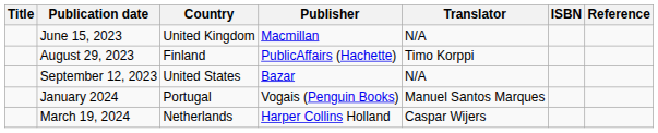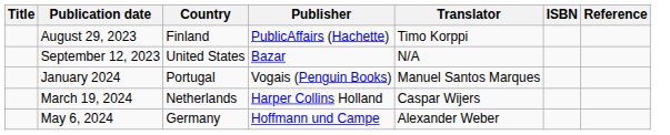 <table class="wikitable">
 <tr>
 <th>Title</th>
 <th>Publication date</th>
 <th>Country</th>
 <th>Publisher</th>
 <th>Translator</th>
 <th>ISBN</th>
 <th>Reference</th>
-</tr>
-<tr>
-<td></td>
-<td>June 15, 2023</td>
-<td>United Kingdom</td>
-<td><a href='#'>Macmillan</a></td>
-<td>N/A</td>
-<td></td>
-<td></td>
 </tr>
 <tr>
 <td></td>
 <td>August 29, 2023</td>
 <td>Finland</td>
 <td><a href='#'>PublicAffairs</a> (<a href='#'>Hachette</a>)</td>
 <td>Timo Korppi</td>
 <td></td>
 <td></td>
 </tr>
 <tr>
 <td></td>
 <td>September 12, 2023</td>
 <td>United States</td>
 <td><a href='#'>Bazar</a></td>
 <td>N/A</td>
 <td></td>
 <td></td>
 </tr>
 <tr>
 <td></td>
 <td>January 2024</td>
 <td>Portugal</td>
 <td>Vogais (<a href='#'>Penguin Books</a>)</td>
 <td>Manuel Santos Marques</td>
 <td></td>
 <td></td>
 </tr>
 <tr>
 <td></td>
 <td>March 19, 2024</td>
 <td>Netherlands</td>
 <td><a href='#'>Harper Collins</a> Holland</td>
 <td>Caspar Wijers</td>
 <td></td>
 <td></td>
 </tr>
+<tr>
+<td></td>
+<td>May 6, 2024</td>
+<td>Germany</td>
+<td><a href='#'>Hoffmann und Campe</a></td>
+<td>Alexander Weber</td>
+<td></td>
+<td></td>
+</tr>
 </table>
